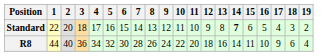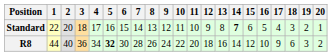 <table class="wikitable" style="font-size: 85%;">
 <tr align="center">
 <th>Position</th>
 <th>1</th>
 <th>2</th>
 <th>3</th>
 <th>4</th>
 <th>5</th>
 <th>6</th>
 <th>7</th>
 <th>8</th>
 <th>9</th>
 <th>10</th>
 <th>11</th>
 <th>12</th>
 <th>13</th>
 <th>14</th>
 <th>15</th>
 <th>16</th>
 <th>17</th>
 <th>18</th>
 <th>19</th>
+<th>20</th>
 </tr>
 <tr align="center">
 <th>Standard</th>
 <td style="background:#FFFFBF;">22</td>
 <td style="background:#DFDFDF;">20</td>
 <td style="background:#FFDF9F;">18</td>
 <td style="background:#DFFFDF;">17</td>
 <td style="background:#DFFFDF;">16</td>
 <td style="background:#DFFFDF;">15</td>
 <td style="background:#DFFFDF;">14</td>
 <td style="background:#DFFFDF;">13</td>
 <td style="background:#DFFFDF;">12</td>
 <td style="background:#DFFFDF;">11</td>
 <td style="background:#DFFFDF;">10</td>
 <td style="background:#DFFFDF;">9</td>
 <td style="background:#DFFFDF;">8</td>
 <td style="background:#DFFFDF;"><strong>7</strong></td>
 <td style="background:#DFFFDF;">6</td>
 <td style="background:#DFFFDF;">5</td>
 <td style="background:#DFFFDF;">4</td>
 <td style="background:#DFFFDF;">3</td>
 <td style="background:#DFFFDF;">2</td>
+<td style="background:#DFFFDF;">1</td>
 </tr>
 <tr align="center">
 <th>R8</th>
 <td style="background:#FFFFBF;">44</td>
 <td style="background:#DFDFDF;">40</td>
 <td style="background:#FFDF9F;">36</td>
 <td style="background:#DFFFDF;">34</td>
-<td style="background:#DFFFDF;">32</td>
+<td style="background:#DFFFDF;"><strong>32</strong></td>
 <td style="background:#DFFFDF;">30</td>
 <td style="background:#DFFFDF;">28</td>
 <td style="background:#DFFFDF;">26</td>
 <td style="background:#DFFFDF;">24</td>
 <td style="background:#DFFFDF;">22</td>
 <td style="background:#DFFFDF;">20</td>
 <td style="background:#DFFFDF;">18</td>
 <td style="background:#DFFFDF;">16</td>
 <td style="background:#DFFFDF;">14</td>
-<td style="background:#DFFFDF;">11</td>
+<td style="background:#DFFFDF;">12</td>
 <td style="background:#DFFFDF;">10</td>
 <td style="background:#DFFFDF;">9</td>
 <td style="background:#DFFFDF;">6</td>
-<td style="background:#DFFFDF;">4</td>
+<td style="background:#DFFFDF;">3</td>
+<td style="background:#DFFFDF;">2</td>
 </tr>
 </table>
